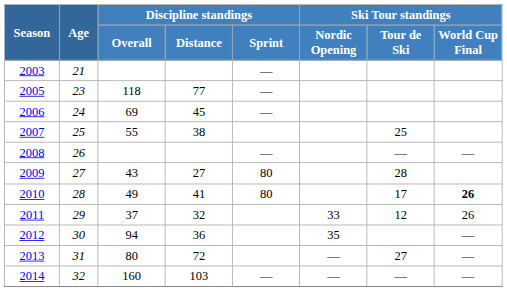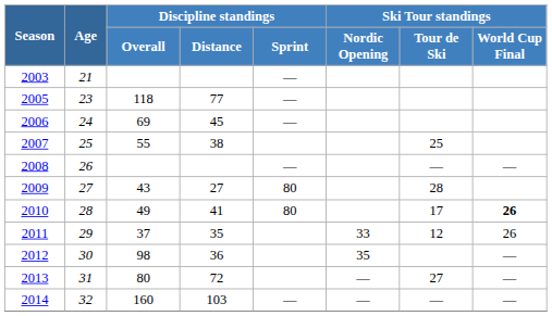 <table class="wikitable" style="font-size:95%; text-align:center; border:grey solid 1px; border-collapse:collapse; background:#ffffff;">
 <tr>
 <th style="background-color:#369; color:white; width:60px;" rowspan="2"> Season </th>
 <th style="background-color:#369; color:white; width:40px;" rowspan="2"> Age </th>
 <th style="background-color:#4180be; color:white;" colspan="3">Discipline standings</th>
 <th style="background-color:#4180be; color:white;" colspan="3">Ski Tour standings</th>
 </tr>
 <tr>
 <th style="background-color:#4180be; color:white; width:75px;">Overall</th>
 <th style="background-color:#4180be; color:white; width:75px;">Distance</th>
 <th style="background-color:#4180be; color:white; width:75px;">Sprint</th>
 <th style="background-color:#4180be; color:white; width:75px;">Nordic<br>Opening</th>
 <th style="background-color:#4180be; color:white; width:75px;">Tour de<br>Ski</th>
 <th style="background-color:#4180be; color:white; width:75px;">World Cup<br>Final</th>
 </tr>
 <tr>
 <td><a href='#'>2003</a></td>
 <td><em>21</em></td>
 <td></td>
 <td></td>
 <td>—</td>
 <td></td>
 <td></td>
 <td></td>
 </tr>
 <tr>
 <td><a href='#'>2005</a></td>
 <td><em>23</em></td>
 <td>118</td>
 <td>77</td>
 <td>—</td>
 <td></td>
 <td></td>
 <td></td>
 </tr>
 <tr>
 <td><a href='#'>2006</a></td>
 <td><em>24</em></td>
 <td>69</td>
 <td>45</td>
 <td>—</td>
 <td></td>
 <td></td>
 <td></td>
 </tr>
 <tr>
 <td><a href='#'>2007</a></td>
 <td><em>25</em></td>
 <td>55</td>
 <td>38</td>
 <td></td>
 <td></td>
 <td>25</td>
 <td></td>
 </tr>
 <tr>
 <td><a href='#'>2008</a></td>
 <td><em>26</em></td>
 <td></td>
 <td></td>
 <td>—</td>
 <td></td>
 <td>—</td>
 <td>—</td>
 </tr>
 <tr>
 <td><a href='#'>2009</a></td>
 <td><em>27</em></td>
 <td>43</td>
 <td>27</td>
 <td>80</td>
 <td></td>
 <td>28</td>
 <td></td>
 </tr>
 <tr>
 <td><a href='#'>2010</a></td>
 <td><em>28</em></td>
 <td>49</td>
 <td>41</td>
 <td>80</td>
 <td></td>
 <td>17</td>
 <td><strong>26</strong></td>
 </tr>
 <tr>
 <td><a href='#'>2011</a></td>
 <td><em>29</em></td>
 <td>37</td>
-<td>32</td>
+<td>35</td>
 <td></td>
 <td>33</td>
 <td>12</td>
 <td>26</td>
 </tr>
 <tr>
 <td><a href='#'>2012</a></td>
 <td><em>30</em></td>
-<td>94</td>
+<td>98</td>
 <td>36</td>
 <td></td>
 <td>35</td>
 <td></td>
 <td>—</td>
 </tr>
 <tr>
 <td><a href='#'>2013</a></td>
 <td><em>31</em></td>
 <td>80</td>
 <td>72</td>
 <td></td>
 <td>—</td>
 <td>27</td>
 <td>—</td>
 </tr>
 <tr>
 <td><a href='#'>2014</a></td>
 <td><em>32</em></td>
 <td>160</td>
 <td>103</td>
 <td>—</td>
 <td>—</td>
 <td>—</td>
 <td>—</td>
 </tr>
 <tr>
 </tr>
 </table>
